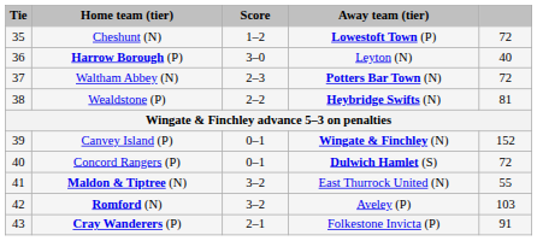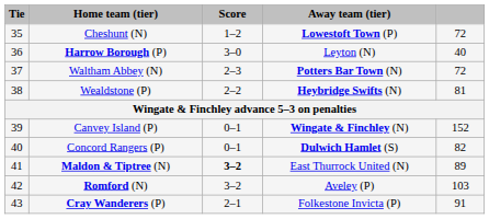 <table class="wikitable" style="width: 600px; background:WhiteSmoke; text-align:center; font-size:90%">
 <tr>
 <td scope="col" style="width:  5.00%; background:silver;"><strong>Tie</strong></td>
 <td scope="col" style="width: 36.25%; background:silver;"><strong>Home team (tier)</strong></td>
 <td scope="col" style="width: 12.50%; background:silver;"><strong>Score</strong></td>
 <td scope="col" style="width: 36.25%; background:silver;"><strong>Away team (tier)</strong></td>
 <td scope="col" style="width: 10.00%; background:silver;"><strong></strong></td>
 </tr>
 <tr>
 <td>35</td>
 <td><a href='#'>Cheshunt</a> (N)</td>
 <td>1–2</td>
 <td><strong><a href='#'>Lowestoft Town</a></strong> (P)</td>
 <td>72</td>
 </tr>
 <tr>
 <td>36</td>
 <td><strong><a href='#'>Harrow Borough</a></strong> (P)</td>
 <td>3–0</td>
 <td><a href='#'>Leyton</a> (N)</td>
 <td>40</td>
 </tr>
 <tr>
 <td>37</td>
 <td><a href='#'>Waltham Abbey</a> (N)</td>
 <td>2–3</td>
 <td><strong><a href='#'>Potters Bar Town</a></strong> (N)</td>
 <td>72</td>
 </tr>
 <tr>
 <td>38</td>
 <td><a href='#'>Wealdstone</a> (P)</td>
 <td>2–2</td>
 <td><strong><a href='#'>Heybridge Swifts</a></strong> (N)</td>
 <td>81</td>
 </tr>
 <tr>
 <th colspan="5">Wingate & Finchley advance 5–3 on penalties</th>
 </tr>
 <tr>
 <td>39</td>
 <td><a href='#'>Canvey Island</a> (P)</td>
 <td>0–1</td>
 <td><strong><a href='#'>Wingate & Finchley</a></strong> (N)</td>
 <td>152</td>
 </tr>
 <tr>
 <td>40</td>
 <td><a href='#'>Concord Rangers</a> (P)</td>
 <td>0–1</td>
 <td><strong><a href='#'>Dulwich Hamlet</a></strong> (S)</td>
-<td>72</td>
+<td>82</td>
 </tr>
 <tr>
 <td>41</td>
 <td><strong><a href='#'>Maldon & Tiptree</a></strong> (N)</td>
-<td>3–2</td>
+<td><strong>3–2</strong></td>
 <td><a href='#'>East Thurrock United</a> (N)</td>
-<td>55</td>
+<td>89</td>
 </tr>
 <tr>
 <td>42</td>
 <td><strong><a href='#'>Romford</a></strong> (N)</td>
 <td>3–2</td>
 <td><a href='#'>Aveley</a> (P)</td>
 <td>103</td>
 </tr>
 <tr>
 <td>43</td>
 <td><strong><a href='#'>Cray Wanderers</a></strong> (P)</td>
 <td>2–1 </td>
 <td><a href='#'>Folkestone Invicta</a> (P)</td>
 <td>91</td>
 </tr>
 </table>
